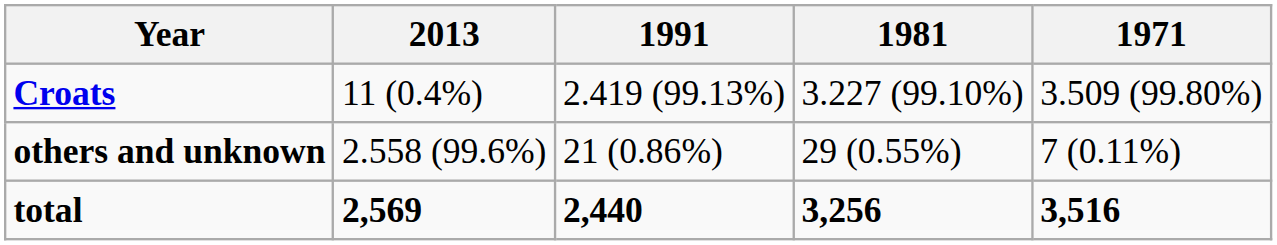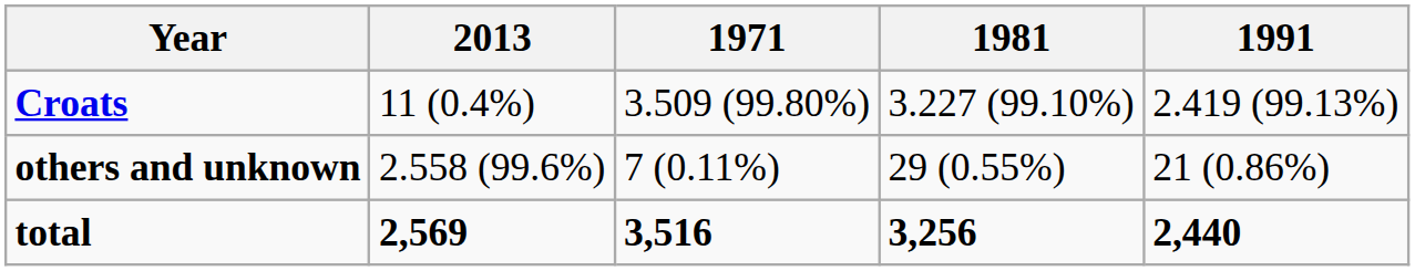 <table class="wikitable" style="font-size:95%;">
 <tr>
 <th>Year</th>
 <th>2013</th>
+<th>1971</th>
+<th>1981</th>
 <th>1991</th>
-<th>1981</th>
-<th>1971</th>
 </tr>
 <tr>
 <td><strong><a href='#'>Croats</a></strong></td>
 <td>11 (0.4%)</td>
+<td>3.509 (99.80%)</td>
+<td>3.227 (99.10%)</td>
 <td>2.419 (99.13%)</td>
-<td>3.227 (99.10%)</td>
-<td>3.509 (99.80%)</td>
 </tr>
 <tr>
 <td><strong>others and unknown</strong></td>
 <td>2.558 (99.6%)</td>
+<td>7 (0.11%)</td>
+<td>29 (0.55%)</td>
 <td>21 (0.86%)</td>
-<td>29 (0.55%)</td>
-<td>7 (0.11%)</td>
 </tr>
 <tr>
 <td><strong>total</strong></td>
 <td><strong>2,569</strong></td>
+<td><strong>3,516</strong></td>
+<td><strong>3,256</strong></td>
 <td><strong>2,440</strong></td>
-<td><strong>3,256</strong></td>
-<td><strong>3,516</strong></td>
 </tr>
 </table>
